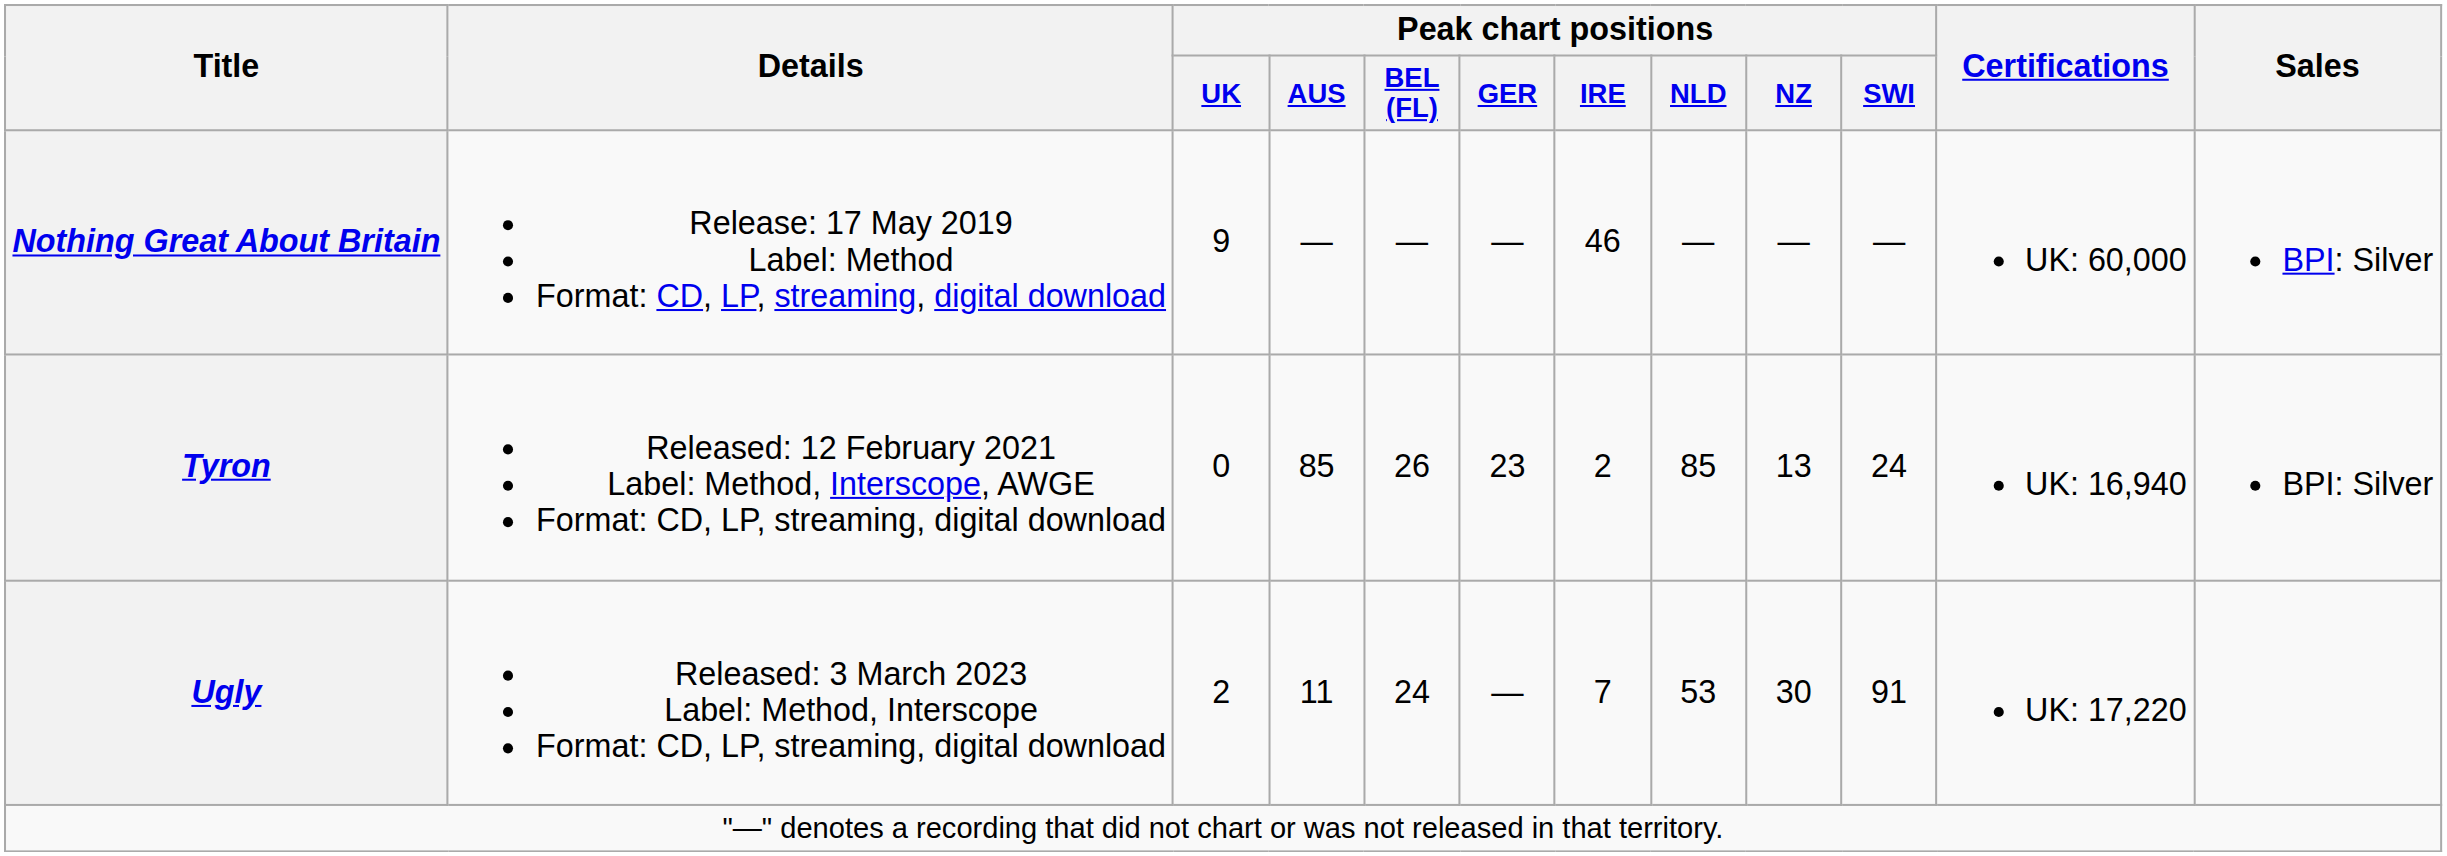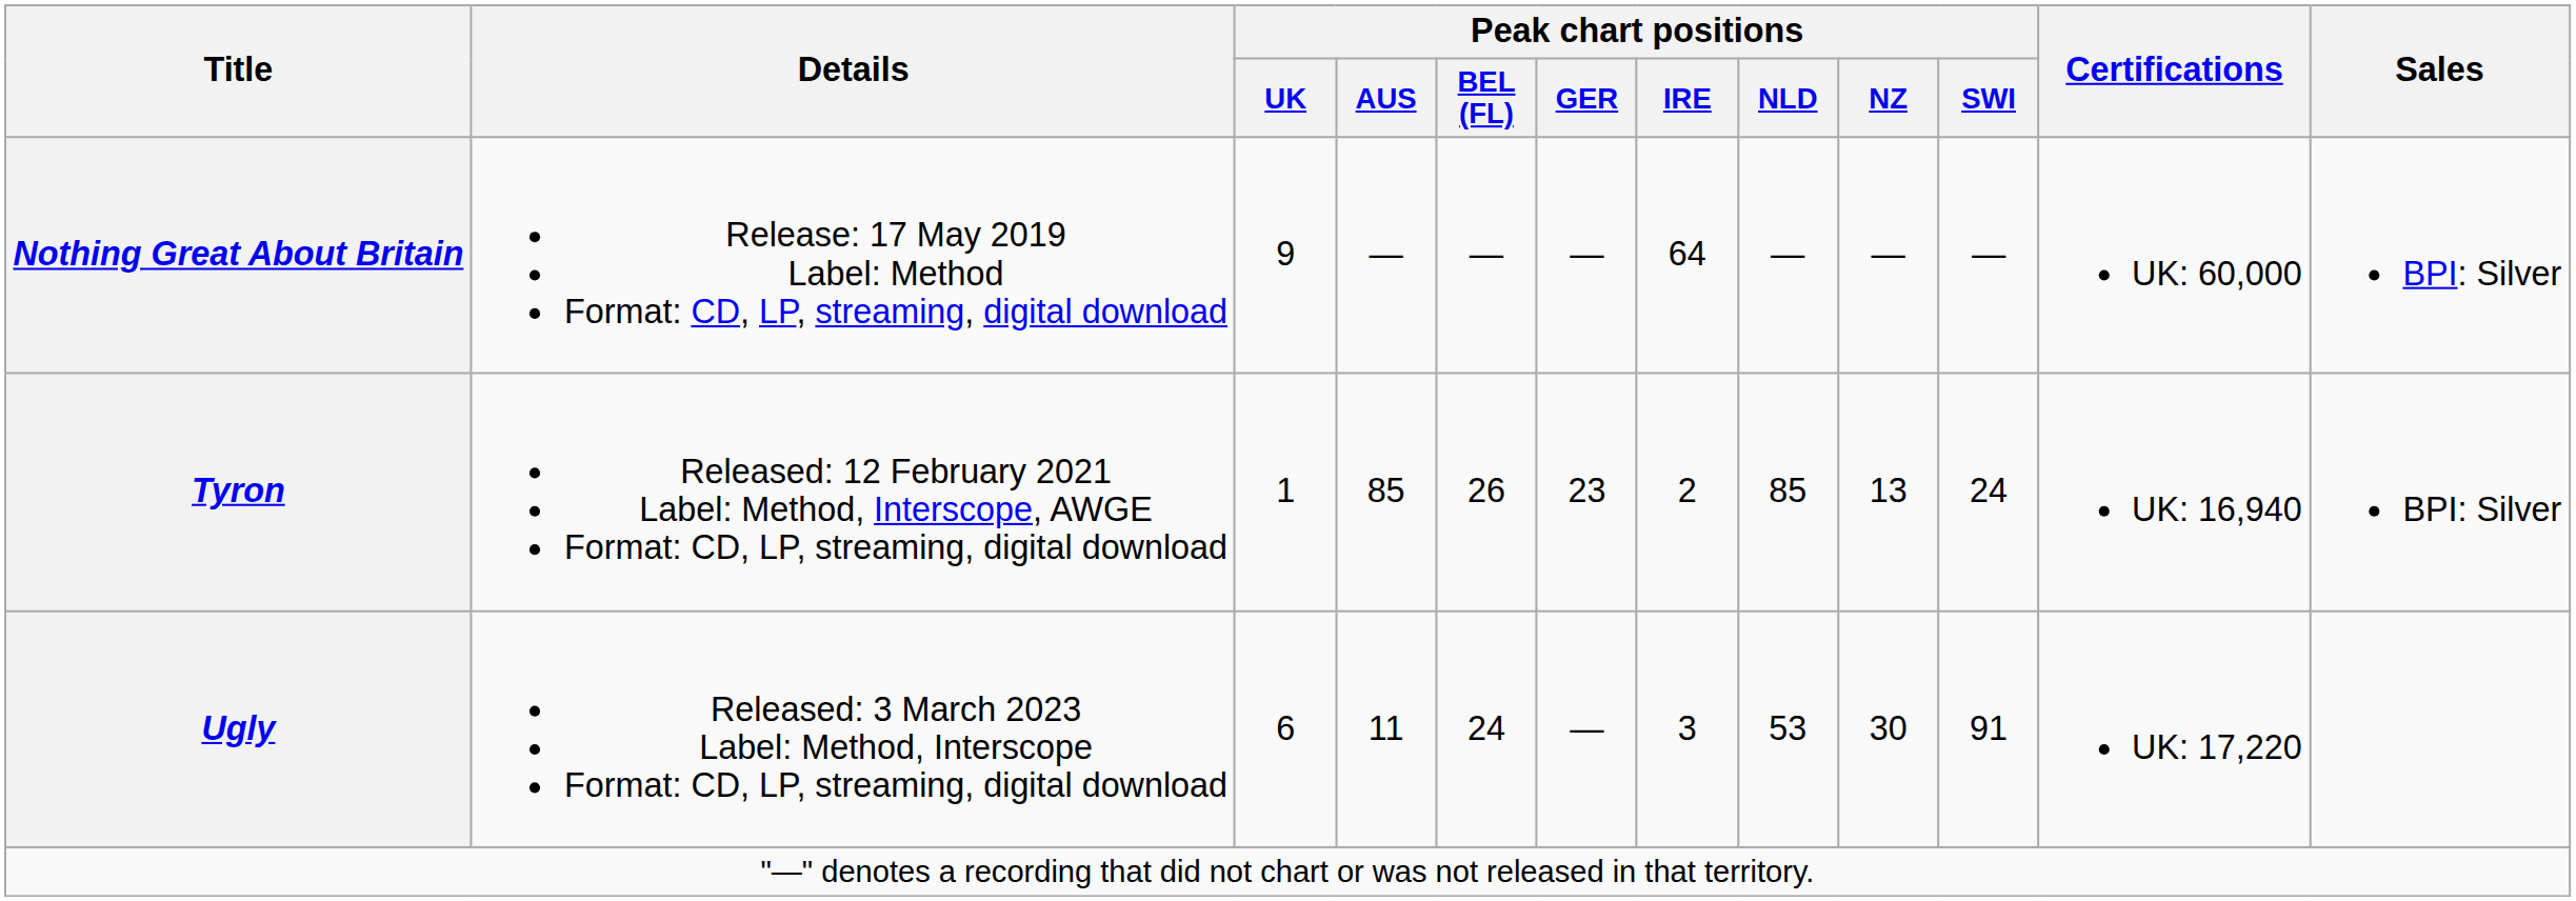 <table class="wikitable plainrowheaders" style="text-align:center;" border="1">
 <tr>
 <th scope="col" rowspan="2">Title</th>
 <th scope="col" rowspan="2">Details</th>
 <th scope="col" colspan="8">Peak chart positions</th>
 <th scope="col" rowspan="2"><a href='#'>Certifications</a></th>
 <th scope="col" rowspan="2">Sales</th>
 </tr>
 <tr>
 <th scope="col" style="width:3em;font-size:85%;"><a href='#'>UK</a><br></th>
 <th scope="col" style="width:3em;font-size:85%;"><a href='#'>AUS</a><br></th>
 <th scope="col" style="width:3em;font-size:85%;"><a href='#'>BEL<br>(FL)</a><br></th>
 <th scope="col" style="width:3em;font-size:85%;"><a href='#'>GER</a><br></th>
 <th scope="col" style="width:3em;font-size:85%;"><a href='#'>IRE</a><br></th>
 <th scope="col" style="width:3em;font-size:85%;"><a href='#'>NLD</a><br></th>
 <th scope="col" style="width:3em;font-size:85%;"><a href='#'>NZ</a><br></th>
 <th scope="col" style="width:3em;font-size:85%;"><a href='#'>SWI</a><br></th>
 </tr>
 <tr>
 <th scope="row"><em><a href='#'>Nothing Great About Britain</a></em></th>
 <td><br><ul><li>Release: 17 May 2019</li><li>Label: Method</li><li>Format: <a href='#'>CD</a>, <a href='#'>LP</a>, <a href='#'>streaming</a>, <a href='#'>digital download</a></li></ul></td>
 <td>9</td>
 <td>—</td>
 <td>—</td>
 <td>—</td>
-<td>46</td>
+<td>64</td>
 <td>—</td>
 <td>—</td>
 <td>—</td>
 <td><br><ul><li>UK: 60,000</li></ul></td>
 <td><br><ul><li><a href='#'>BPI</a>: Silver</li></ul></td>
 </tr>
 <tr>
 <th scope="row"><em><a href='#'>Tyron</a></em></th>
 <td><br><ul><li>Released: 12 February 2021</li><li>Label: Method, <a href='#'>Interscope</a>, AWGE</li><li>Format: CD, LP, streaming, digital download</li></ul></td>
-<td>0</td>
+<td>1</td>
 <td>85</td>
 <td>26</td>
 <td>23</td>
 <td>2</td>
 <td>85</td>
 <td>13</td>
 <td>24</td>
 <td><br><ul><li>UK: 16,940</li></ul></td>
 <td><br><ul><li>BPI: Silver</li></ul></td>
 </tr>
 <tr>
 <th scope="row"><em><a href='#'>Ugly</a></em></th>
 <td><br><ul><li>Released: 3 March 2023</li><li>Label: Method, Interscope</li><li>Format: CD, LP, streaming, digital download</li></ul></td>
-<td>2</td>
+<td>6</td>
 <td>11</td>
 <td>24</td>
 <td>—</td>
-<td>7<br></td>
+<td>3<br></td>
 <td>53</td>
 <td>30<br></td>
 <td>91</td>
 <td><br><ul><li>UK: 17,220</li></ul></td>
 <td></td>
 </tr>
 <tr>
 <td colspan="12" style="font-size:90%">"—" denotes a recording that did not chart or was not released in that territory.</td>
 </tr>
 </table>
